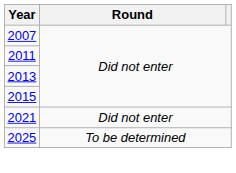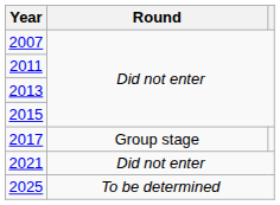 <table class="wikitable" style="text-align: center; font-size:90%">
 <tr>
 <th>Year</th>
 <th style="width:200px">Round</th>
 <th></th>
 </tr>
 <tr>
 <td><a href='#'>2007</a></td>
 <td colspan="2" rowspan="4"><em>Did not enter</em></td>
 </tr>
 <tr>
 <td><a href='#'>2011</a></td>
 </tr>
 <tr>
 <td><a href='#'>2013</a></td>
 </tr>
 <tr>
 <td><a href='#'>2015</a></td>
 </tr>
 <tr>
+<td><a href='#'>2017</a></td>
+<td>Group stage</td>
+<td></td>
+</tr>
+<tr>
 <td><a href='#'>2021</a></td>
 <td colspan="2"><em>Did not enter</em></td>
 </tr>
 <tr>
 <td><a href='#'>2025</a></td>
 <td colspan="2"><em>To be determined</em></td>
 </tr>
 </table>
